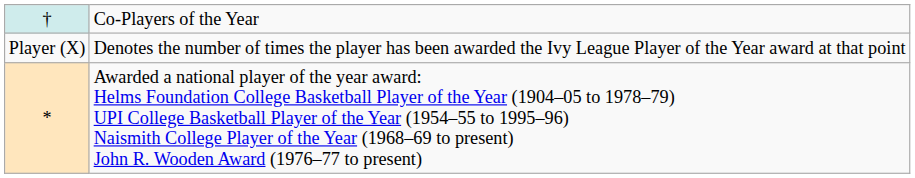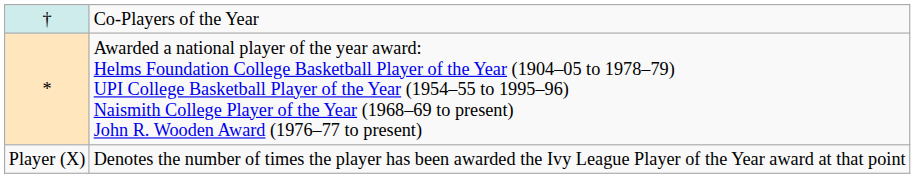 <table class="wikitable">
 <tr>
 <td style="background-color:#CFECEC;" align="center">†</td>
 <td>Co-Players of the Year</td>
 </tr>
 <tr>
+<td style="background-color:#FFE6BD;" align="center">*</td>
+<td>Awarded a national player of the year award: <br><a href='#'>Helms Foundation College Basketball Player of the Year</a> (1904–05 to 1978–79)<br> <a href='#'>UPI College Basketball Player of the Year</a> (1954–55 to 1995–96)<br> <a href='#'>Naismith College Player of the Year</a> (1968–69 to present)<br> <a href='#'>John R. Wooden Award</a> (1976–77 to present)</td>
+</tr>
+<tr>
 <td>Player (X)</td>
 <td>Denotes the number of times the player has been awarded the Ivy League Player of the Year award at that point</td>
 </tr>
-<tr>
-<td style="background-color:#FFE6BD;" align="center">*</td>
-<td>Awarded a national player of the year award: <br><a href='#'>Helms Foundation College Basketball Player of the Year</a> (1904–05 to 1978–79)<br> <a href='#'>UPI College Basketball Player of the Year</a> (1954–55 to 1995–96)<br> <a href='#'>Naismith College Player of the Year</a> (1968–69 to present)<br> <a href='#'>John R. Wooden Award</a> (1976–77 to present)</td>
-</tr>
 </table>
